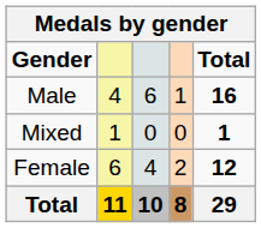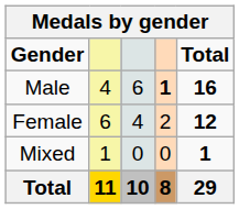 <table class="wikitable" style="font-size:85%; float:right">
 <tr bgcolor=EFEFEF>
 <th colspan=5><strong>Medals by gender</strong></th>
 </tr>
 <tr align=center>
 <td><strong>Gender</strong></td>
 <td bgcolor=F7F6A8></td>
 <td bgcolor=DCE5E5></td>
 <td bgcolor=FFDAB9></td>
 <td><strong>Total</strong></td>
 </tr>
 <tr align=center>
 <td>Male</td>
 <td bgcolor=F7F6A8>4</td>
 <td bgcolor=DCE5E5>6</td>
-<td bgcolor=FFDAB9>1</td>
+<td bgcolor=FFDAB9><strong>1</strong></td>
 <td><strong>16</strong></td>
+</tr>
+<tr align=center>
+<td>Female</td>
+<td bgcolor=F7F6A8>6</td>
+<td bgcolor=DCE5E5>4</td>
+<td bgcolor=FFDAB9>2</td>
+<td><strong>12</strong></td>
 </tr>
 <tr align=center>
 <td>Mixed</td>
 <td bgcolor=F7F6A8>1</td>
 <td bgcolor=DCE5E5>0</td>
 <td bgcolor=FFDAB9>0</td>
 <td><strong>1</strong></td>
 </tr>
 <tr align=center>
-<td>Female</td>
-<td bgcolor=F7F6A8>6</td>
-<td bgcolor=DCE5E5>4</td>
-<td bgcolor=FFDAB9>2</td>
-<td><strong>12</strong></td>
-</tr>
-<tr align=center>
 <th><strong>Total</strong></th>
 <th style="background:gold"><strong>11</strong></th>
 <th style="background:silver"><strong>10</strong></th>
 <th style="background:#c96"><strong>8</strong></th>
 <th><strong>29</strong></th>
 </tr>
 </table>
